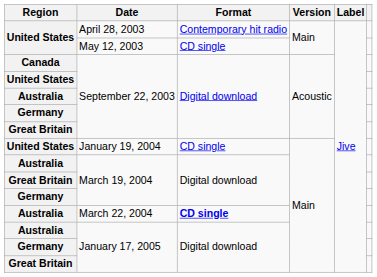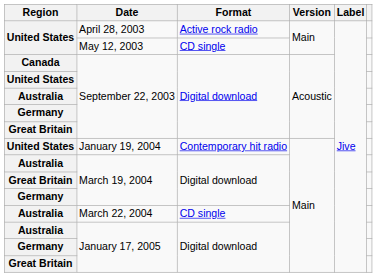 <table class="wikitable plainrowheaders">
 <tr>
 <th scope="col">Region</th>
 <th>Date</th>
 <th>Format</th>
 <th>Version</th>
 <th>Label</th>
 <th></th>
 </tr>
 <tr>
 <th scope="row" rowspan="2">United States</th>
 <td>April 28, 2003</td>
-<td><a href='#'>Contemporary hit radio</a></td>
+<td><a href='#'>Active rock radio</a></td>
 <td rowspan="2">Main</td>
 <td rowspan="15"><a href='#'>Jive</a></td>
 <td align="center"></td>
 </tr>
 <tr>
 <td>May 12, 2003</td>
 <td><a href='#'>CD single</a></td>
 <td align="center"></td>
 </tr>
 <tr>
 <th scope="row">Canada</th>
 <td rowspan="5">September 22, 2003</td>
 <td rowspan="5"><a href='#'>Digital download</a></td>
 <td rowspan="5">Acoustic</td>
 <td align="center"></td>
 </tr>
 <tr>
 <th scope="row">United States</th>
 <td align="center"></td>
 </tr>
 <tr>
 <th scope="row">Australia</th>
 <td align="center"></td>
 </tr>
 <tr>
 <th scope="row">Germany</th>
 <td align="center"></td>
 </tr>
 <tr>
 <th scope="row">Great Britain</th>
 <td align="center"></td>
 </tr>
 <tr>
 <th scope="row">United States</th>
 <td>January 19, 2004</td>
-<td><a href='#'>CD single</a></td>
+<td><a href='#'>Contemporary hit radio</a></td>
 <td rowspan="8">Main</td>
 <td align="center"></td>
 </tr>
 <tr>
 <th scope="row">Australia</th>
 <td rowspan="3">March 19, 2004</td>
 <td rowspan="3">Digital download</td>
 <td align="center"></td>
 </tr>
 <tr>
 <th scope="row">Great Britain</th>
 <td align="center"></td>
 </tr>
 <tr>
 <th scope="row">Germany</th>
 <td align="center"></td>
 </tr>
 <tr>
 <th scope="row">Australia</th>
 <td>March 22, 2004</td>
-<td><strong><a href='#'>CD single</a></strong></td>
+<td><a href='#'>CD single</a></td>
 <td align="center"></td>
 </tr>
 <tr>
 <th scope="row">Australia</th>
 <td rowspan="3">January 17, 2005</td>
 <td rowspan="3">Digital download</td>
 <td align="center"></td>
 </tr>
 <tr>
 <th scope="row">Germany</th>
 <td align="center"></td>
 </tr>
 <tr>
 <th scope="row">Great Britain</th>
 <td align="center"></td>
 </tr>
 </table>
